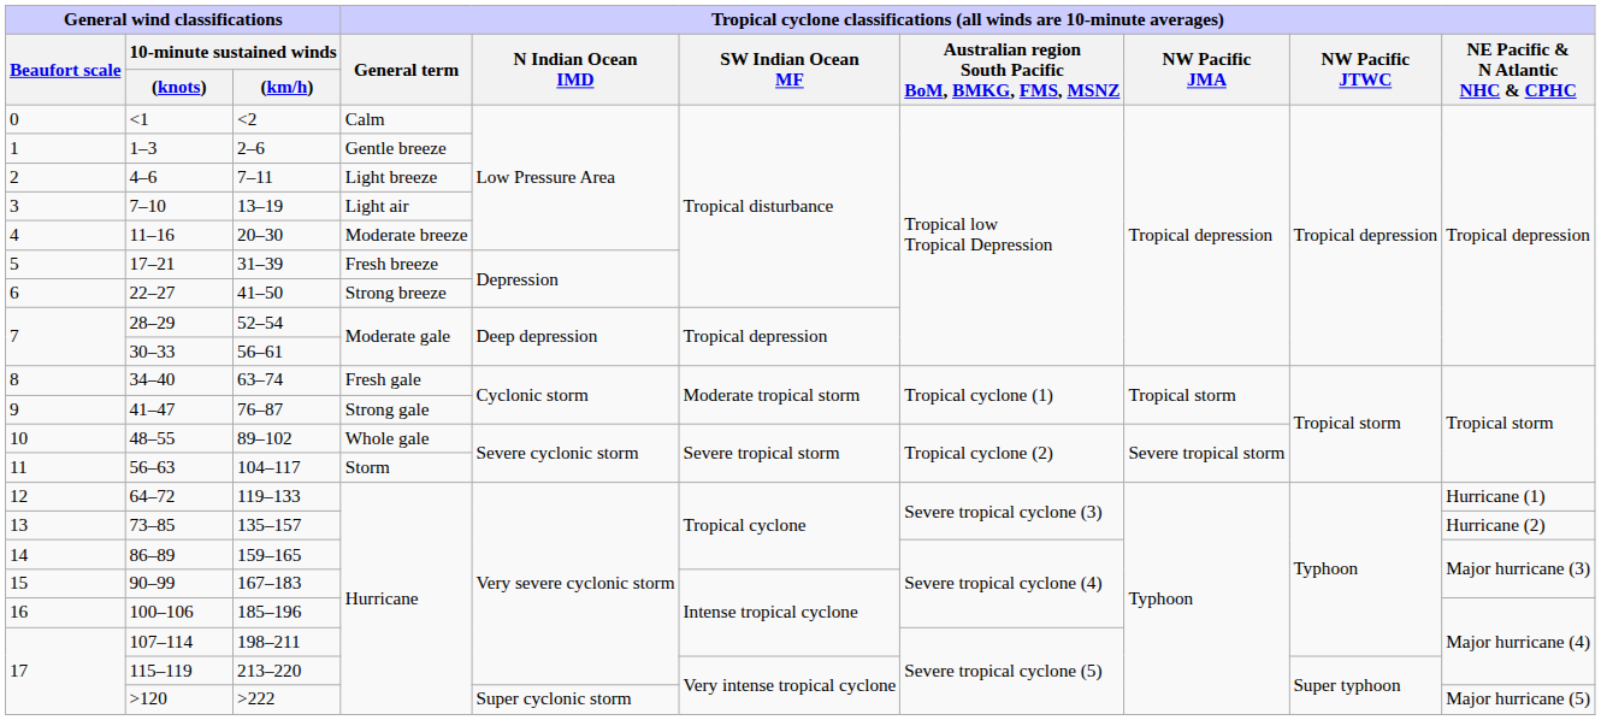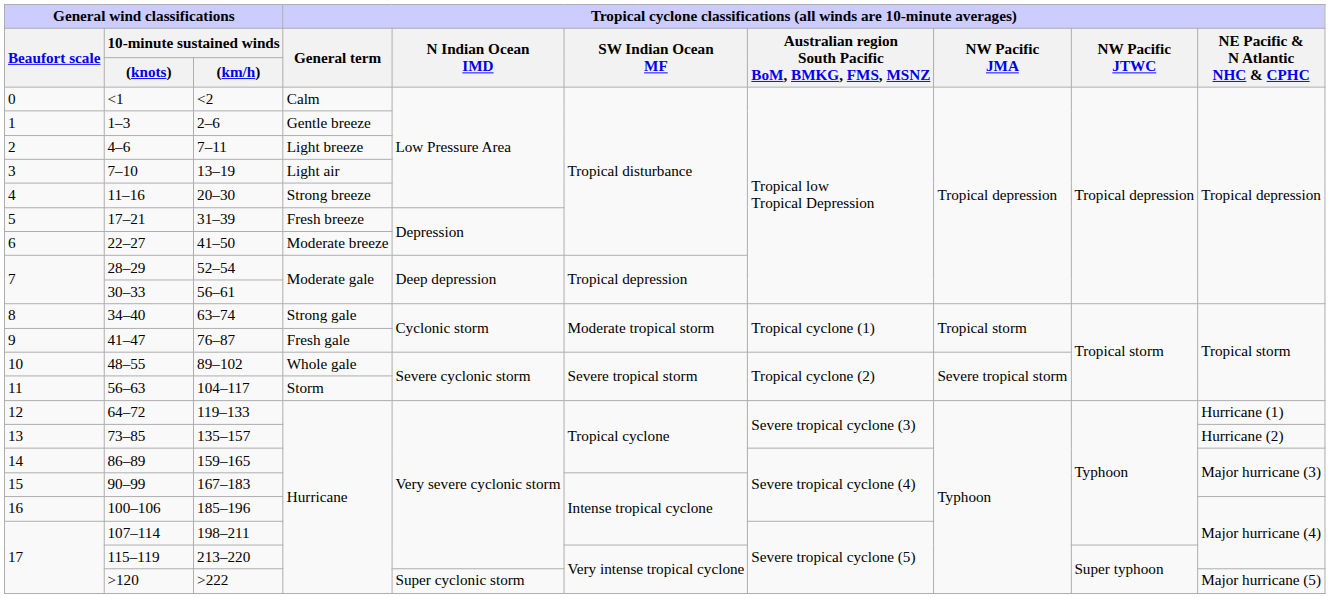 <table class="collapsible wikitable" border="1">
 <tr>
 <th colspan=3 style="background: #ccf;">General wind classifications</th>
 <th colspan=7 style="background: #ccf;">Tropical cyclone classifications (all winds are 10-minute averages)</th>
 </tr>
 <tr>
 <th rowspan="2"><a href='#'>Beaufort scale</a></th>
 <th colspan="2">10-minute sustained winds</th>
 <th rowspan="2">General term</th>
 <th rowspan="2">N Indian Ocean<br><a href='#'>IMD</a></th>
 <th rowspan="2">SW Indian Ocean<br><a href='#'>MF</a></th>
 <th rowspan="2">Australian region<br>South Pacific<br> <a href='#'>BoM</a>, <a href='#'>BMKG</a>, <a href='#'>FMS</a>, <a href='#'>MSNZ</a></th>
 <th rowspan="2">NW Pacific<br><a href='#'>JMA</a></th>
 <th rowspan="2">NW Pacific<br><a href='#'>JTWC</a></th>
 <th rowspan="2">NE Pacific &<br>N Atlantic<br><a href='#'>NHC</a> & <a href='#'>CPHC</a></th>
 </tr>
 <tr>
 <th>(<a href='#'>knots</a>)</th>
 <th>(<a href='#'>km/h</a>)</th>
 </tr>
 <tr>
 <td>0</td>
 <td><1</td>
 <td><2</td>
 <td>Calm</td>
 <td rowspan=5>Low Pressure Area</td>
 <td rowspan=7>Tropical disturbance</td>
 <td rowspan="9">Tropical low<br>Tropical Depression</td>
 <td rowspan="9">Tropical depression</td>
 <td rowspan="9">Tropical depression</td>
 <td rowspan="9">Tropical depression</td>
 </tr>
 <tr>
 <td>1</td>
 <td>1–3</td>
 <td>2–6</td>
 <td>Gentle breeze</td>
 </tr>
 <tr>
 <td>2</td>
 <td>4–6</td>
 <td>7–11</td>
 <td>Light breeze</td>
 </tr>
 <tr>
 <td>3</td>
 <td>7–10</td>
 <td>13–19</td>
 <td>Light air</td>
 </tr>
 <tr>
 <td>4</td>
 <td>11–16</td>
 <td>20–30</td>
-<td>Moderate breeze</td>
+<td>Strong breeze</td>
 </tr>
 <tr>
 <td>5</td>
 <td>17–21</td>
 <td>31–39</td>
 <td>Fresh breeze</td>
 <td rowspan=2>Depression</td>
 </tr>
 <tr>
 <td>6</td>
 <td>22–27</td>
 <td>41–50</td>
-<td>Strong breeze</td>
+<td>Moderate breeze</td>
 </tr>
 <tr>
 <td rowspan=2>7</td>
 <td>28–29</td>
 <td>52–54</td>
 <td rowspan=2>Moderate gale</td>
 <td rowspan=2>Deep depression</td>
 <td rowspan=2>Tropical depression</td>
 </tr>
 <tr>
 <td>30–33</td>
 <td>56–61</td>
 </tr>
 <tr>
 <td>8</td>
 <td>34–40</td>
 <td>63–74</td>
-<td>Fresh gale</td>
+<td>Strong gale</td>
 <td rowspan=2>Cyclonic storm</td>
 <td rowspan=2>Moderate tropical storm</td>
 <td rowspan=2>Tropical cyclone (1)</td>
 <td rowspan=2>Tropical storm</td>
 <td rowspan=4>Tropical storm</td>
 <td rowspan=4>Tropical storm</td>
 </tr>
 <tr>
 <td>9</td>
 <td>41–47</td>
 <td>76–87</td>
-<td>Strong gale</td>
+<td>Fresh gale</td>
 </tr>
 <tr>
 <td>10</td>
 <td>48–55</td>
 <td>89–102</td>
 <td>Whole gale</td>
 <td rowspan=2>Severe cyclonic storm</td>
 <td rowspan=2>Severe tropical storm</td>
 <td rowspan=2>Tropical cyclone (2)</td>
 <td rowspan=2>Severe tropical storm</td>
 </tr>
 <tr>
 <td>11</td>
 <td>56–63</td>
 <td>104–117</td>
 <td>Storm</td>
 </tr>
 <tr>
 <td>12</td>
 <td>64–72</td>
 <td>119–133</td>
 <td rowspan=8>Hurricane</td>
 <td rowspan=7>Very severe cyclonic storm</td>
 <td rowspan=3>Tropical cyclone</td>
 <td rowspan=2>Severe tropical cyclone (3)</td>
 <td rowspan=8>Typhoon</td>
 <td rowspan=6>Typhoon</td>
 <td>Hurricane (1)</td>
 </tr>
 <tr>
 <td>13</td>
 <td>73–85</td>
 <td>135–157</td>
 <td>Hurricane (2)</td>
 </tr>
 <tr>
 <td>14</td>
 <td>86–89</td>
 <td>159–165</td>
 <td rowspan=3>Severe tropical cyclone (4)</td>
 <td rowspan=2>Major hurricane (3)</td>
 </tr>
 <tr>
 <td>15</td>
 <td>90–99</td>
 <td>167–183</td>
 <td rowspan=3>Intense tropical cyclone</td>
 </tr>
 <tr>
 <td>16</td>
 <td>100–106</td>
 <td>185–196</td>
 <td rowspan=3>Major hurricane (4)</td>
 </tr>
 <tr>
 <td rowspan=3>17</td>
 <td>107–114</td>
 <td>198–211</td>
 <td rowspan=3>Severe tropical cyclone (5)</td>
 </tr>
 <tr>
 <td>115–119</td>
 <td>213–220</td>
 <td rowspan=2>Very intense tropical cyclone</td>
 <td rowspan=2>Super typhoon</td>
 </tr>
 <tr>
 <td>>120</td>
 <td>>222</td>
 <td>Super cyclonic storm</td>
 <td>Major hurricane (5)</td>
 </tr>
 </table>
